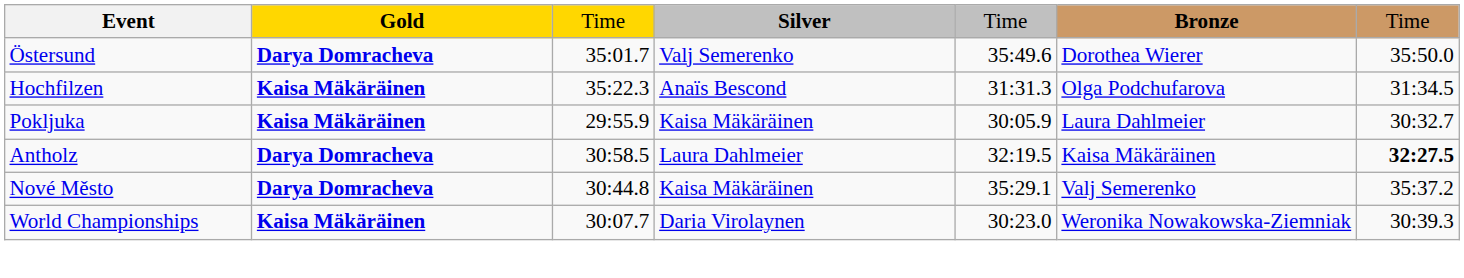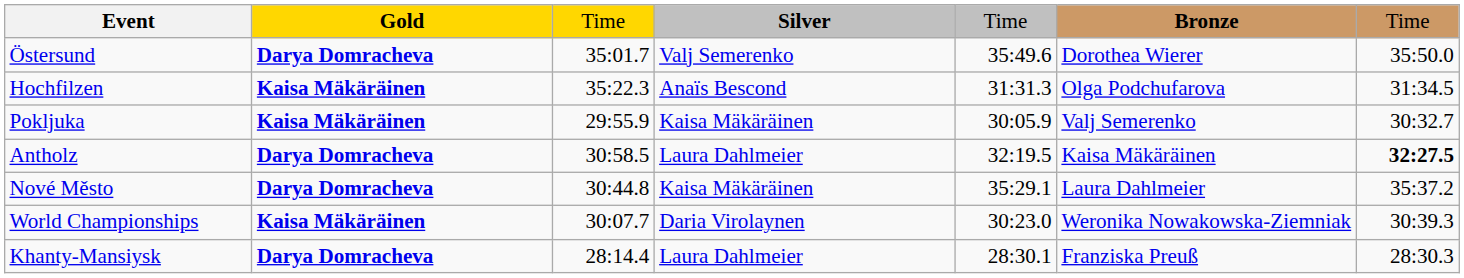 <table class="wikitable">
 <tr>
 <th width="180">Event</th>
 <th width="220" style="background:gold">Gold</th>
 <th width="70" style="background:gold;font-weight:normal">Time</th>
 <th width="220" style="background:silver">Silver</th>
 <th width="70" style="background:silver;font-weight:normal">Time</th>
 <th width="220" style="background:#CC9966">Bronze</th>
 <th width="70" style="background:#CC9966;font-weight:normal">Time</th>
 </tr>
 <tr>
 <td><a href='#'>Östersund</a><br></td>
 <td><strong><a href='#'>Darya Domracheva</a></strong><br></td>
 <td align="right">35:01.7 <br> </td>
 <td><a href='#'>Valj Semerenko</a><br></td>
 <td align="right">35:49.6 <br> </td>
 <td><a href='#'>Dorothea Wierer</a><br></td>
 <td align="right">35:50.0 <br> </td>
 </tr>
 <tr>
 <td><a href='#'>Hochfilzen</a><br></td>
 <td><strong><a href='#'>Kaisa Mäkäräinen</a></strong><br></td>
 <td align="right">35:22.3 <br> </td>
 <td><a href='#'>Anaïs Bescond</a><br></td>
 <td align="right">31:31.3 <br> </td>
 <td><a href='#'>Olga Podchufarova</a><br></td>
 <td align="right">31:34.5 <br> </td>
 </tr>
 <tr>
 <td><a href='#'>Pokljuka</a><br></td>
 <td><strong><a href='#'>Kaisa Mäkäräinen</a></strong><br></td>
 <td align="right">29:55.9 <br> </td>
 <td><a href='#'>Kaisa Mäkäräinen</a><br></td>
 <td align="right">30:05.9 <br> </td>
-<td><a href='#'>Laura Dahlmeier</a><br></td>
+<td><a href='#'>Valj Semerenko</a><br></td>
 <td align="right">30:32.7 <br> </td>
 </tr>
 <tr>
 <td><a href='#'>Antholz</a><br></td>
 <td><strong><a href='#'>Darya Domracheva</a></strong><br></td>
 <td align="right">30:58.5 <br> </td>
 <td><a href='#'>Laura Dahlmeier</a><br></td>
 <td align="right">32:19.5 <br> </td>
 <td><a href='#'>Kaisa Mäkäräinen</a><br></td>
 <td align="right"><strong>32:27.5 <br> </strong></td>
 </tr>
 <tr>
 <td><a href='#'>Nové Město</a><br></td>
 <td><strong><a href='#'>Darya Domracheva</a></strong><br></td>
 <td align="right">30:44.8 <br> </td>
 <td><a href='#'>Kaisa Mäkäräinen</a><br></td>
 <td align="right">35:29.1 <br> </td>
-<td><a href='#'>Valj Semerenko</a><br></td>
+<td><a href='#'>Laura Dahlmeier</a><br></td>
 <td align="right">35:37.2 <br> </td>
 </tr>
 <tr>
 <td><a href='#'>World Championships</a><br></td>
 <td><strong><a href='#'>Kaisa Mäkäräinen</a></strong><br></td>
 <td align="right">30:07.7 <br> </td>
 <td><a href='#'>Daria Virolaynen</a><br></td>
 <td align="right">30:23.0 <br> </td>
 <td><a href='#'>Weronika Nowakowska-Ziemniak</a><br></td>
 <td align="right">30:39.3 <br> </td>
 </tr>
+<tr>
+<td><a href='#'>Khanty-Mansiysk</a><br></td>
+<td><strong><a href='#'>Darya Domracheva</a></strong><br></td>
+<td align="right">28:14.4 <br> </td>
+<td><a href='#'>Laura Dahlmeier</a><br></td>
+<td align="right">28:30.1 <br> </td>
+<td><a href='#'>Franziska Preuß</a><br></td>
+<td align="right">28:30.3 <br> </td>
+</tr>
 </table>
